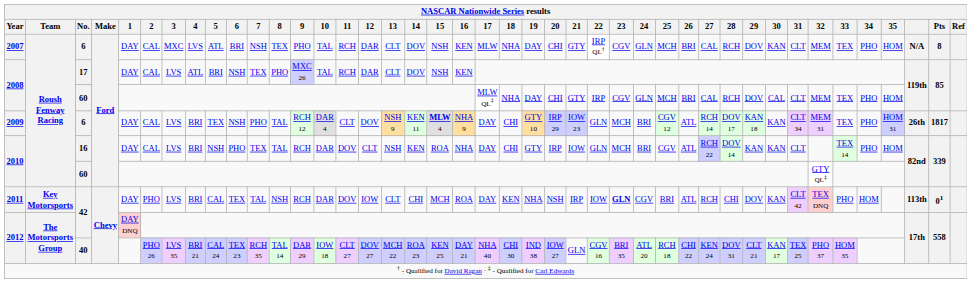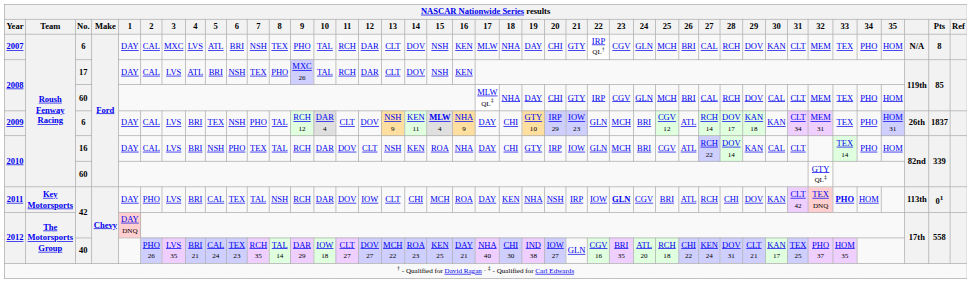 <table class="wikitable" style="text-align:center; font-size:75%">
 <tr>
 <th colspan=42><a href='#'>NASCAR Nationwide Series</a> results</th>
 </tr>
 <tr>
 <th>Year</th>
 <th>Team</th>
 <th>No.</th>
 <th>Make</th>
 <th>1</th>
 <th>2</th>
 <th>3</th>
 <th>4</th>
 <th>5</th>
 <th>6</th>
 <th>7</th>
 <th>8</th>
 <th>9</th>
 <th>10</th>
 <th>11</th>
 <th>12</th>
 <th>13</th>
 <th>14</th>
 <th>15</th>
 <th>16</th>
 <th>17</th>
 <th>18</th>
 <th>19</th>
 <th>20</th>
 <th>21</th>
 <th>22</th>
 <th>23</th>
 <th>24</th>
 <th>25</th>
 <th>26</th>
 <th>27</th>
 <th>28</th>
 <th>29</th>
 <th>30</th>
 <th>31</th>
 <th>32</th>
 <th>33</th>
 <th>34</th>
 <th>35</th>
 <th></th>
 <th>Pts</th>
 <th>Ref</th>
 </tr>
 <tr>
 <th><a href='#'>2007</a></th>
 <th rowspan=6><a href='#'>Roush Fenway Racing</a></th>
 <th>6</th>
 <th rowspan=6><a href='#'>Ford</a></th>
 <td><a href='#'>DAY</a></td>
 <td><a href='#'>CAL</a></td>
 <td><a href='#'>MXC</a></td>
 <td><a href='#'>LVS</a></td>
 <td><a href='#'>ATL</a></td>
 <td><a href='#'>BRI</a></td>
 <td><a href='#'>NSH</a></td>
 <td><a href='#'>TEX</a></td>
 <td><a href='#'>PHO</a></td>
 <td><a href='#'>TAL</a></td>
 <td><a href='#'>RCH</a></td>
 <td><a href='#'>DAR</a></td>
 <td><a href='#'>CLT</a></td>
 <td><a href='#'>DOV</a></td>
 <td><a href='#'>NSH</a></td>
 <td><a href='#'>KEN</a></td>
 <td><a href='#'>MLW</a></td>
 <td><a href='#'>NHA</a></td>
 <td><a href='#'>DAY</a></td>
 <td><a href='#'>CHI</a></td>
 <td><a href='#'>GTY</a></td>
 <td style="background:#FFFFFF;"><a href='#'>IRP</a><br><small>QL<sup>†</sup></small></td>
 <td><a href='#'>CGV</a></td>
 <td><a href='#'>GLN</a></td>
 <td><a href='#'>MCH</a></td>
 <td><a href='#'>BRI</a></td>
 <td><a href='#'>CAL</a></td>
 <td><a href='#'>RCH</a></td>
 <td><a href='#'>DOV</a></td>
 <td><a href='#'>KAN</a></td>
 <td><a href='#'>CLT</a></td>
 <td><a href='#'>MEM</a></td>
 <td><a href='#'>TEX</a></td>
 <td><a href='#'>PHO</a></td>
 <td><a href='#'>HOM</a></td>
 <th>N/A</th>
 <th>8</th>
 <th></th>
 </tr>
 <tr>
 <th rowspan=2><a href='#'>2008</a></th>
 <th>17</th>
 <td><a href='#'>DAY</a></td>
 <td><a href='#'>CAL</a></td>
 <td><a href='#'>LVS</a></td>
 <td><a href='#'>ATL</a></td>
 <td><a href='#'>BRI</a></td>
 <td><a href='#'>NSH</a></td>
 <td><a href='#'>TEX</a></td>
 <td><a href='#'>PHO</a></td>
 <td style="background:#CFCFFF;"><a href='#'>MXC</a><br><small>26</small></td>
 <td><a href='#'>TAL</a></td>
 <td><a href='#'>RCH</a></td>
 <td><a href='#'>DAR</a></td>
 <td><a href='#'>CLT</a></td>
 <td><a href='#'>DOV</a></td>
 <td><a href='#'>NSH</a></td>
 <td><a href='#'>KEN</a></td>
 <td colspan=19></td>
 <th rowspan=2>119th</th>
 <th rowspan=2>85</th>
 <th rowspan=2></th>
 </tr>
 <tr>
 <th>60</th>
 <td colspan=16></td>
 <td style="background:#FFFFFF;"><a href='#'>MLW</a><br><small>QL<sup>‡</sup></small></td>
 <td><a href='#'>NHA</a></td>
 <td><a href='#'>DAY</a></td>
 <td><a href='#'>CHI</a></td>
 <td><a href='#'>GTY</a></td>
 <td><a href='#'>IRP</a></td>
 <td><a href='#'>CGV</a></td>
 <td><a href='#'>GLN</a></td>
 <td><a href='#'>MCH</a></td>
 <td><a href='#'>BRI</a></td>
 <td><a href='#'>CAL</a></td>
 <td><a href='#'>RCH</a></td>
 <td><a href='#'>DOV</a></td>
 <td><a href='#'>CAL</a></td>
 <td><a href='#'>CLT</a></td>
 <td><a href='#'>MEM</a></td>
 <td><a href='#'>TEX</a></td>
 <td><a href='#'>PHO</a></td>
 <td><a href='#'>HOM</a></td>
 </tr>
 <tr>
 <th><a href='#'>2009</a></th>
 <th>6</th>
 <td><a href='#'>DAY</a></td>
 <td><a href='#'>CAL</a></td>
 <td><a href='#'>LVS</a></td>
 <td><a href='#'>BRI</a></td>
 <td><a href='#'>TEX</a></td>
 <td><a href='#'>NSH</a></td>
 <td><a href='#'>PHO</a></td>
 <td><a href='#'>TAL</a></td>
 <td style="background:#DFFFDF;"><a href='#'>RCH</a><br><small>12</small></td>
 <td style="background:#DFDFDF;"><a href='#'>DAR</a><br><small>4</small></td>
 <td><a href='#'>CLT</a></td>
 <td><a href='#'>DOV</a></td>
 <td style="background:#FFDF9F;"><a href='#'>NSH</a><br><small>9</small></td>
 <td style="background:#DFFFDF;"><a href='#'>KEN</a><br><small>11</small></td>
 <td style="background:#DFDFDF;"><strong><a href='#'>MLW</a></strong><br><small>4</small></td>
 <td style="background:#FFDF9F;"><a href='#'>NHA</a><br><small>9</small></td>
 <td><a href='#'>DAY</a></td>
 <td><a href='#'>CHI</a></td>
 <td style="background:#FFDF9F;"><a href='#'>GTY</a><br><small>10</small></td>
 <td style="background:#CFCFFF;"><a href='#'>IRP</a><br><small>29</small></td>
 <td style="background:#CFCFFF;"><a href='#'>IOW</a><br><small>23</small></td>
 <td><a href='#'>GLN</a></td>
 <td><a href='#'>MCH</a></td>
 <td><a href='#'>BRI</a></td>
 <td style="background:#DFFFDF;"><a href='#'>CGV</a><br><small>12</small></td>
 <td><a href='#'>ATL</a></td>
 <td style="background:#DFFFDF;"><a href='#'>RCH</a><br><small>14</small></td>
 <td style="background:#DFFFDF;"><a href='#'>DOV</a><br><small>17</small></td>
 <td style="background:#DFFFDF;"><a href='#'>KAN</a><br><small>18</small></td>
 <td><a href='#'>KAN</a></td>
 <td style="background:#EFCFFF;"><a href='#'>CLT</a><br><small>34</small></td>
 <td style="background:#EFCFFF;"><a href='#'>MEM</a><br><small>31</small></td>
 <td><a href='#'>TEX</a></td>
 <td><a href='#'>PHO</a></td>
 <td style="background:#CFCFFF;"><a href='#'>HOM</a><br><small>31</small></td>
 <th>26th</th>
-<th>1817</th>
+<th>1837</th>
 <th></th>
 </tr>
 <tr>
 <th rowspan=2><a href='#'>2010</a></th>
 <th>16</th>
 <td><a href='#'>DAY</a></td>
 <td><a href='#'>CAL</a></td>
 <td><a href='#'>LVS</a></td>
 <td><a href='#'>BRI</a></td>
 <td><a href='#'>NSH</a></td>
 <td><a href='#'>PHO</a></td>
 <td><a href='#'>TEX</a></td>
 <td><a href='#'>TAL</a></td>
 <td><a href='#'>RCH</a></td>
 <td><a href='#'>DAR</a></td>
 <td><a href='#'>DOV</a></td>
 <td><a href='#'>CLT</a></td>
 <td><a href='#'>NSH</a></td>
 <td><a href='#'>KEN</a></td>
 <td><a href='#'>ROA</a></td>
 <td><a href='#'>NHA</a></td>
 <td><a href='#'>DAY</a></td>
 <td><a href='#'>CHI</a></td>
 <td><a href='#'>GTY</a></td>
 <td><a href='#'>IRP</a></td>
 <td><a href='#'>IOW</a></td>
 <td><a href='#'>GLN</a></td>
 <td><a href='#'>MCH</a></td>
 <td><a href='#'>BRI</a></td>
 <td><a href='#'>CGV</a></td>
 <td><a href='#'>ATL</a></td>
 <td style="background:#CFCFFF;"><a href='#'>RCH</a><br><small>22</small></td>
 <td style="background:#DFFFDF;"><a href='#'>DOV</a><br><small>14</small></td>
 <td><a href='#'>KAN</a></td>
-<td><a href='#'>KAN</a></td>
+<td><a href='#'>CAL</a></td>
 <td><a href='#'>CLT</a></td>
 <td></td>
 <td style="background:#DFFFDF;"><a href='#'>TEX</a><br><small>14</small></td>
 <td><a href='#'>PHO</a></td>
 <td><a href='#'>HOM</a></td>
 <th rowspan=2>82nd</th>
 <th rowspan=2>339</th>
 <th rowspan=2></th>
 </tr>
 <tr>
 <th>60</th>
 <td colspan=31></td>
 <td style="background:#FFFFFF;"><a href='#'>GTY</a><br><small>QL<sup>‡</sup></small></td>
 <td colspan=3></td>
 </tr>
 <tr>
 <th><a href='#'>2011</a></th>
 <th><a href='#'>Key Motorsports</a></th>
 <th rowspan=2>42</th>
 <th rowspan=3><a href='#'>Chevy</a></th>
 <td><a href='#'>DAY</a></td>
 <td><a href='#'>PHO</a></td>
 <td><a href='#'>LVS</a></td>
 <td><a href='#'>BRI</a></td>
 <td><a href='#'>CAL</a></td>
 <td><a href='#'>TEX</a></td>
 <td><a href='#'>TAL</a></td>
 <td><a href='#'>NSH</a></td>
 <td><a href='#'>RCH</a></td>
 <td><a href='#'>DAR</a></td>
 <td><a href='#'>DOV</a></td>
 <td><a href='#'>IOW</a></td>
 <td><a href='#'>CLT</a></td>
 <td><a href='#'>CHI</a></td>
 <td><a href='#'>MCH</a></td>
 <td><a href='#'>ROA</a></td>
 <td><a href='#'>DAY</a></td>
 <td><a href='#'>KEN</a></td>
 <td><a href='#'>NHA</a></td>
 <td><a href='#'>NSH</a></td>
 <td><a href='#'>IRP</a></td>
 <td><a href='#'>IOW</a></td>
 <td><strong><a href='#'>GLN</a></strong></td>
 <td><a href='#'>CGV</a></td>
 <td><a href='#'>BRI</a></td>
 <td><a href='#'>ATL</a></td>
 <td><a href='#'>RCH</a></td>
 <td><a href='#'>CHI</a></td>
 <td><a href='#'>DOV</a></td>
 <td><a href='#'>KAN</a></td>
 <td style="background:#EFCFFF;"><a href='#'>CLT</a><br><small>42</small></td>
 <td style="background:#FFCFCF;"><a href='#'>TEX</a><br><small>DNQ</small></td>
-<td><a href='#'>PHO</a></td>
+<td><strong><a href='#'>PHO</a></strong></td>
 <td><a href='#'>HOM</a></td>
 <td></td>
 <th>113th</th>
 <th>0<sup>1</sup></th>
 <th></th>
 </tr>
 <tr>
 <th rowspan=2><a href='#'>2012</a></th>
 <th rowspan=2><a href='#'>The Motorsports Group</a></th>
 <td style="background:#FFCFCF;"><a href='#'>DAY</a><br><small>DNQ</small></td>
 <td colspan=34></td>
 <th rowspan=2>17th</th>
 <th rowspan=2>558</th>
 <th rowspan=2></th>
 </tr>
 <tr>
 <th>40</th>
 <td></td>
 <td style="background:#CFCFFF;"><a href='#'>PHO</a><br><small>26</small></td>
 <td style="background:#EFCFFF;"><a href='#'>LVS</a><br><small>35</small></td>
 <td style="background:#CFCFFF;"><a href='#'>BRI</a><br><small>21</small></td>
 <td style="background:#CFCFFF;"><a href='#'>CAL</a><br><small>24</small></td>
 <td style="background:#CFCFFF;"><a href='#'>TEX</a><br><small>23</small></td>
 <td style="background:#EFCFFF;"><a href='#'>RCH</a><br><small>35</small></td>
 <td style="background:#DFFFDF;"><a href='#'>TAL</a><br><small>14</small></td>
 <td style="background:#EFCFFF;"><a href='#'>DAR</a><br><small>29</small></td>
 <td style="background:#DFFFDF;"><a href='#'>IOW</a><br><small>18</small></td>
 <td style="background:#EFCFFF;"><a href='#'>CLT</a><br><small>27</small></td>
 <td style="background:#CFCFFF;"><a href='#'>DOV</a><br><small>27</small></td>
 <td style="background:#CFCFFF;"><a href='#'>MCH</a><br><small>22</small></td>
 <td style="background:#CFCFFF;"><a href='#'>ROA</a><br><small>23</small></td>
 <td style="background:#CFCFFF;"><a href='#'>KEN</a><br><small>25</small></td>
 <td style="background:#CFCFFF;"><a href='#'>DAY</a><br><small>21</small></td>
 <td style="background:#EFCFFF;"><a href='#'>NHA</a><br><small>40</small></td>
 <td style="background:#CFCFFF;"><a href='#'>CHI</a><br><small>30</small></td>
 <td style="background:#EFCFFF;"><a href='#'>IND</a><br><small>38</small></td>
 <td style="background:#CFCFFF;"><a href='#'>IOW</a><br><small>27</small></td>
 <td><a href='#'>GLN</a></td>
 <td style="background:#DFFFDF;"><a href='#'>CGV</a><br><small>16</small></td>
 <td style="background:#EFCFFF;"><a href='#'>BRI</a><br><small>35</small></td>
 <td style="background:#DFFFDF;"><a href='#'>ATL</a><br><small>20</small></td>
 <td style="background:#DFFFDF;"><a href='#'>RCH</a><br><small>18</small></td>
 <td style="background:#CFCFFF;"><a href='#'>CHI</a><br><small>22</small></td>
 <td style="background:#CFCFFF;"><a href='#'>KEN</a><br><small>24</small></td>
 <td style="background:#CFCFFF;"><a href='#'>DOV</a><br><small>31</small></td>
 <td style="background:#CFCFFF;"><a href='#'>CLT</a><br><small>21</small></td>
 <td style="background:#DFFFDF;"><a href='#'>KAN</a><br><small>17</small></td>
 <td style="background:#CFCFFF;"><a href='#'>TEX</a><br><small>25</small></td>
 <td style="background:#EFCFFF;"><a href='#'>PHO</a><br><small>37</small></td>
 <td style="background:#EFCFFF;"><a href='#'>HOM</a><br><small>35</small></td>
 <td colspan=2></td>
 </tr>
 <tr>
 <td colspan=42><small><sup>†</sup> - Qualified for <a href='#'>David Ragan</a> · <sup>‡</sup> - Qualified for <a href='#'>Carl Edwards</a></small></td>
 </tr>
 </table>
